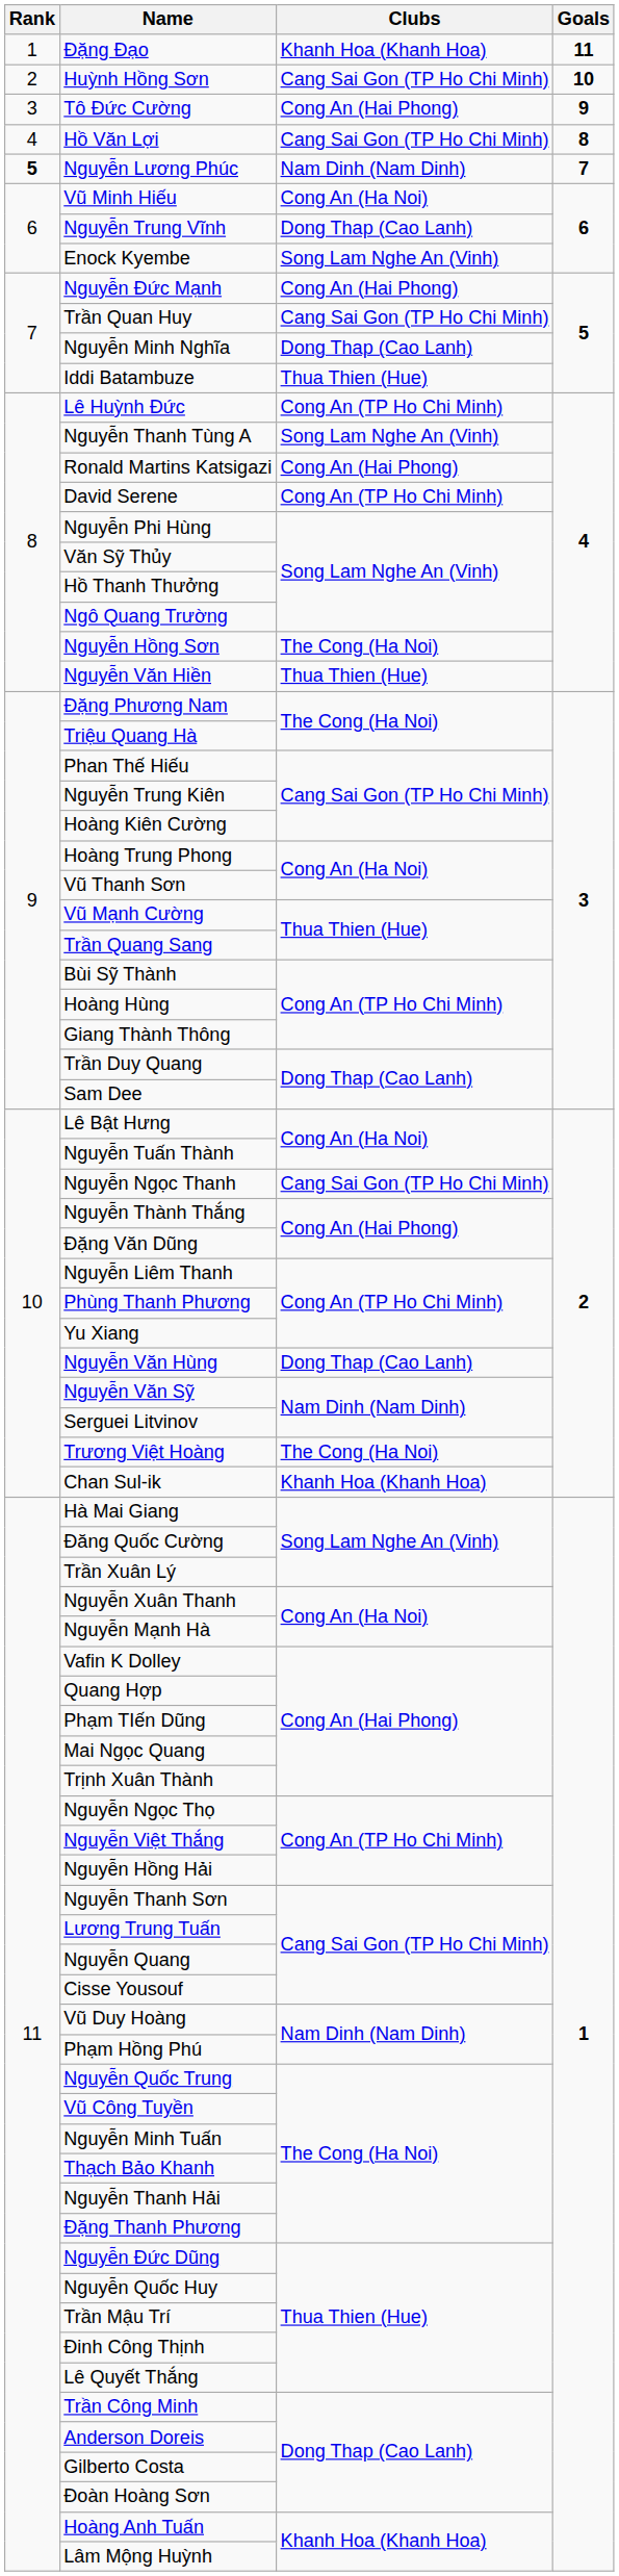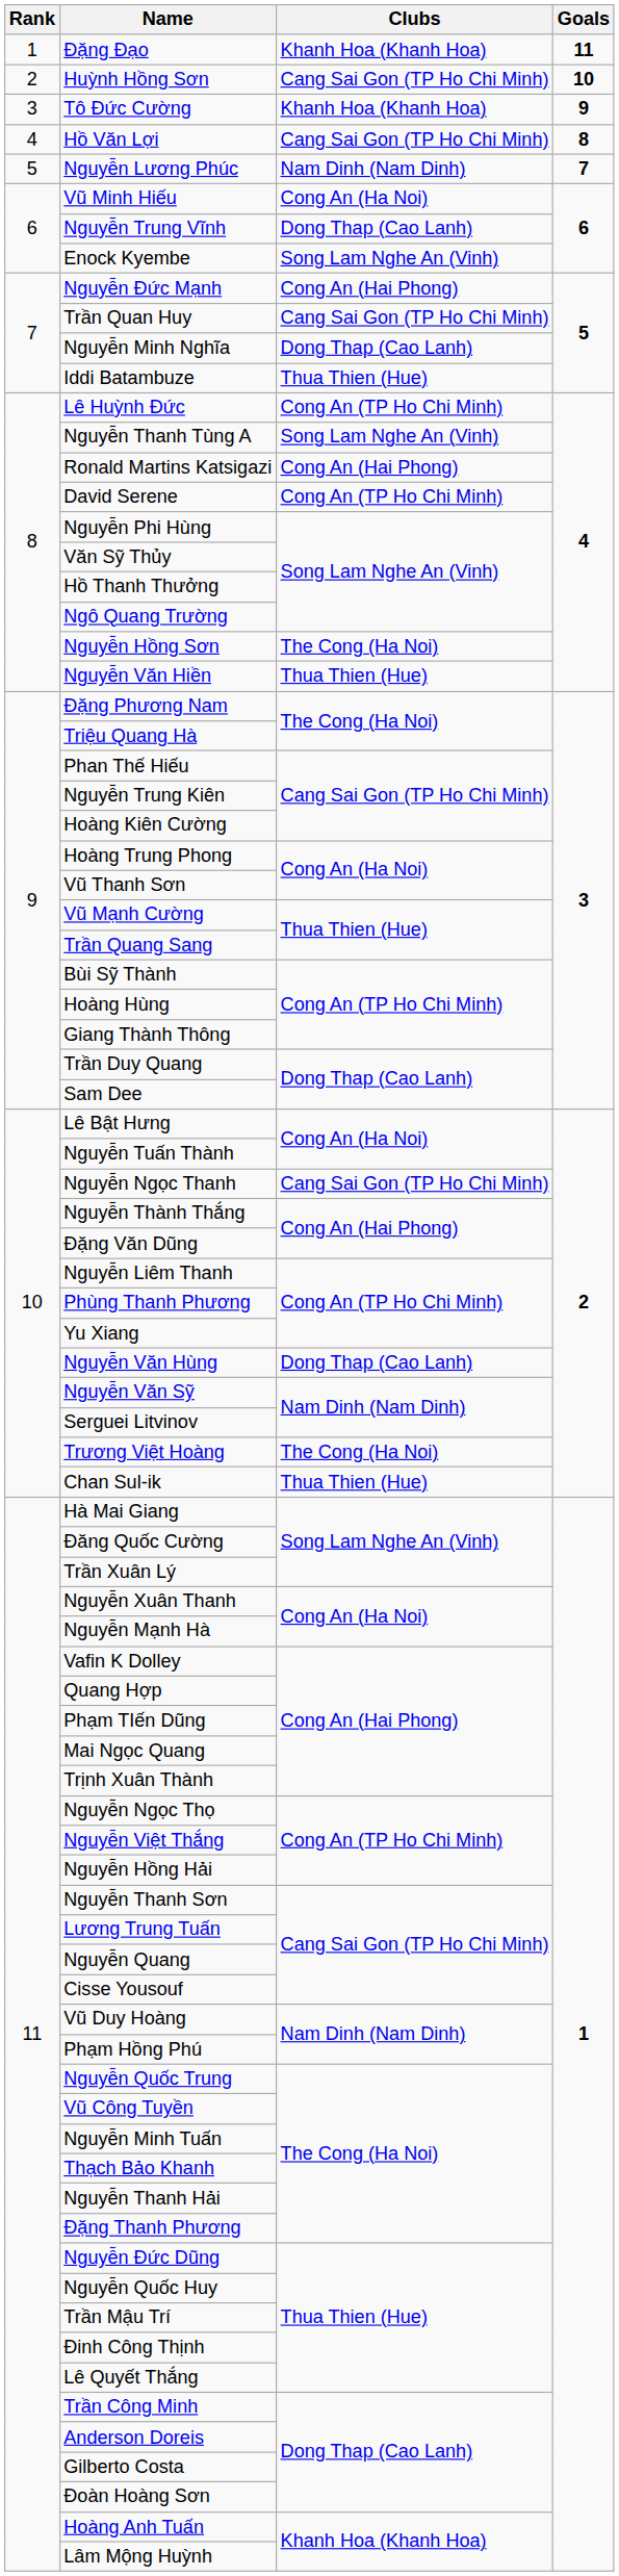 <table class="wikitable">
 <tr>
 <th>Rank</th>
 <th>Name</th>
 <th>Clubs</th>
 <th>Goals</th>
 </tr>
 <tr>
 <td align="center">1</td>
 <td> <a href='#'>Đặng Đạo</a></td>
 <td><a href='#'>Khanh Hoa (Khanh Hoa)</a></td>
 <td align="center"><strong>11</strong></td>
 </tr>
 <tr>
 <td align="center">2</td>
 <td> <a href='#'>Huỳnh Hồng Sơn</a></td>
 <td><a href='#'>Cang Sai Gon (TP Ho Chi Minh)</a></td>
 <td align="center"><strong>10</strong></td>
 </tr>
 <tr>
 <td align="center">3</td>
 <td> <a href='#'>Tô Đức Cường</a></td>
-<td><a href='#'>Cong An (Hai Phong)</a></td>
+<td><a href='#'>Khanh Hoa (Khanh Hoa)</a></td>
 <td align="center"><strong>9</strong></td>
 </tr>
 <tr>
 <td align="center">4</td>
 <td> <a href='#'>Hồ Văn Lợi</a></td>
 <td><a href='#'>Cang Sai Gon (TP Ho Chi Minh)</a></td>
 <td align="center"><strong>8</strong></td>
 </tr>
 <tr>
-<td align="center"><strong>5</strong></td>
+<td align="center">5</td>
 <td> <a href='#'>Nguyễn Lương Phúc</a></td>
 <td><a href='#'>Nam Dinh (Nam Dinh)</a></td>
 <td align="center"><strong>7</strong></td>
 </tr>
 <tr>
 <td rowspan="3" align="center">6</td>
 <td> <a href='#'>Vũ Minh Hiếu</a></td>
 <td><a href='#'>Cong An (Ha Noi)</a></td>
 <td rowspan="3" align="center"><strong>6</strong></td>
 </tr>
 <tr>
 <td> <a href='#'>Nguyễn Trung Vĩnh</a></td>
 <td><a href='#'>Dong Thap (Cao Lanh)</a></td>
 </tr>
 <tr>
 <td> Enock Kyembe</td>
 <td><a href='#'>Song Lam Nghe An (Vinh)</a></td>
 </tr>
 <tr>
 <td rowspan="4" align="center">7</td>
 <td> <a href='#'>Nguyễn Đức Mạnh</a></td>
 <td><a href='#'>Cong An (Hai Phong)</a></td>
 <td rowspan="4" align="center"><strong>5</strong></td>
 </tr>
 <tr>
 <td> Trần Quan Huy</td>
 <td><a href='#'>Cang Sai Gon (TP Ho Chi Minh)</a></td>
 </tr>
 <tr>
 <td> Nguyễn Minh Nghĩa</td>
 <td><a href='#'>Dong Thap (Cao Lanh)</a></td>
 </tr>
 <tr>
 <td> Iddi Batambuze</td>
 <td><a href='#'>Thua Thien (Hue)</a></td>
 </tr>
 <tr>
 <td rowspan="10" align="center">8</td>
 <td> <a href='#'>Lê Huỳnh Đức</a></td>
 <td><a href='#'>Cong An (TP Ho Chi Minh)</a></td>
 <td rowspan="10" align="center"><strong>4</strong></td>
 </tr>
 <tr>
 <td> Nguyễn Thanh Tùng A</td>
 <td><a href='#'>Song Lam Nghe An (Vinh)</a></td>
 </tr>
 <tr>
 <td> Ronald Martins Katsigazi</td>
 <td><a href='#'>Cong An (Hai Phong)</a></td>
 </tr>
 <tr>
 <td> David Serene</td>
 <td><a href='#'>Cong An (TP Ho Chi Minh)</a></td>
 </tr>
 <tr>
 <td> Nguyễn Phi Hùng</td>
 <td rowspan="4"><a href='#'>Song Lam Nghe An (Vinh)</a></td>
 </tr>
 <tr>
 <td> Văn Sỹ Thủy</td>
 </tr>
 <tr>
 <td> Hồ Thanh Thưởng</td>
 </tr>
 <tr>
 <td> <a href='#'>Ngô Quang Trường</a></td>
 </tr>
 <tr>
 <td> <a href='#'>Nguyễn Hồng Sơn</a></td>
 <td><a href='#'>The Cong (Ha Noi)</a></td>
 </tr>
 <tr>
 <td> <a href='#'>Nguyễn Văn Hiền</a></td>
 <td><a href='#'>Thua Thien (Hue)</a></td>
 </tr>
 <tr>
 <td rowspan="14" align="center">9</td>
 <td> <a href='#'>Đặng Phương Nam</a></td>
 <td rowspan="2"><a href='#'>The Cong (Ha Noi)</a></td>
 <td rowspan="14" align="center"><strong>3</strong></td>
 </tr>
 <tr>
 <td> <a href='#'>Triệu Quang Hà</a></td>
 </tr>
 <tr>
 <td> Phan Thế Hiếu</td>
 <td rowspan="3"><a href='#'>Cang Sai Gon (TP Ho Chi Minh)</a></td>
 </tr>
 <tr>
 <td> Nguyễn Trung Kiên</td>
 </tr>
 <tr>
 <td> Hoàng Kiên Cường</td>
 </tr>
 <tr>
 <td> Hoàng Trung Phong</td>
 <td rowspan="2"><a href='#'>Cong An (Ha Noi)</a></td>
 </tr>
 <tr>
 <td> Vũ Thanh Sơn</td>
 </tr>
 <tr>
 <td> <a href='#'>Vũ Mạnh Cường</a></td>
 <td rowspan="2"><a href='#'>Thua Thien (Hue)</a></td>
 </tr>
 <tr>
 <td> <a href='#'>Trần Quang Sang</a></td>
 </tr>
 <tr>
 <td> Bùi Sỹ Thành</td>
 <td rowspan="3"><a href='#'>Cong An (TP Ho Chi Minh)</a></td>
 </tr>
 <tr>
 <td> Hoàng Hùng</td>
 </tr>
 <tr>
 <td> Giang Thành Thông</td>
 </tr>
 <tr>
 <td> Trần Duy Quang</td>
 <td rowspan="2"><a href='#'>Dong Thap (Cao Lanh)</a></td>
 </tr>
 <tr>
 <td> Sam Dee</td>
 </tr>
 <tr>
 <td rowspan="13" align="center">10</td>
 <td> Lê Bật Hưng</td>
 <td rowspan="2"><a href='#'>Cong An (Ha Noi)</a></td>
 <td rowspan="13" align="center"><strong>2</strong></td>
 </tr>
 <tr>
 <td> Nguyễn Tuấn Thành</td>
 </tr>
 <tr>
 <td> Nguyễn Ngọc Thanh</td>
 <td><a href='#'>Cang Sai Gon (TP Ho Chi Minh)</a></td>
 </tr>
 <tr>
 <td> Nguyễn Thành Thắng</td>
 <td rowspan="2"><a href='#'>Cong An (Hai Phong)</a></td>
 </tr>
 <tr>
 <td> Đặng Văn Dũng</td>
 </tr>
 <tr>
 <td> Nguyễn Liêm Thanh</td>
 <td rowspan="3"><a href='#'>Cong An (TP Ho Chi Minh)</a></td>
 </tr>
 <tr>
 <td> <a href='#'>Phùng Thanh Phương</a></td>
 </tr>
 <tr>
 <td> Yu Xiang</td>
 </tr>
 <tr>
 <td> <a href='#'>Nguyễn Văn Hùng</a></td>
 <td><a href='#'>Dong Thap (Cao Lanh)</a></td>
 </tr>
 <tr>
 <td> <a href='#'>Nguyễn Văn Sỹ</a></td>
 <td rowspan="2"><a href='#'>Nam Dinh (Nam Dinh)</a></td>
 </tr>
 <tr>
 <td> Serguei Litvinov</td>
 </tr>
 <tr>
 <td> <a href='#'>Trương Việt Hoàng</a></td>
 <td><a href='#'>The Cong (Ha Noi)</a></td>
 </tr>
 <tr>
 <td> Chan Sul-ik</td>
-<td><a href='#'>Khanh Hoa (Khanh Hoa)</a></td>
+<td><a href='#'>Thua Thien (Hue)</a></td>
 </tr>
 <tr>
 <td rowspan="36" align="center">11</td>
 <td> Hà Mai Giang</td>
 <td rowspan="3"><a href='#'>Song Lam Nghe An (Vinh)</a></td>
 <td rowspan="36" align="center"><strong>1</strong></td>
 </tr>
 <tr>
 <td> Đăng Quốc Cường</td>
 </tr>
 <tr>
 <td> Trần Xuân Lý</td>
 </tr>
 <tr>
 <td> Nguyễn Xuân Thanh</td>
 <td rowspan="2"><a href='#'>Cong An (Ha Noi)</a></td>
 </tr>
 <tr>
 <td> Nguyễn Mạnh Hà</td>
 </tr>
 <tr>
 <td> Vafin K Dolley</td>
 <td rowspan="5"><a href='#'>Cong An (Hai Phong)</a></td>
 </tr>
 <tr>
 <td> Quang Hợp</td>
 </tr>
 <tr>
 <td> Phạm TIến Dũng</td>
 </tr>
 <tr>
 <td> Mai Ngọc Quang</td>
 </tr>
 <tr>
 <td> Trịnh Xuân Thành</td>
 </tr>
 <tr>
 <td> Nguyễn Ngọc Thọ</td>
 <td rowspan="3"><a href='#'>Cong An (TP Ho Chi Minh)</a></td>
 </tr>
 <tr>
 <td> <a href='#'>Nguyễn Việt Thắng</a></td>
 </tr>
 <tr>
 <td> Nguyễn Hồng Hải</td>
 </tr>
 <tr>
 <td> Nguyễn Thanh Sơn</td>
 <td rowspan="4"><a href='#'>Cang Sai Gon (TP Ho Chi Minh)</a></td>
 </tr>
 <tr>
 <td> <a href='#'>Lương Trung Tuấn</a></td>
 </tr>
 <tr>
 <td> Nguyễn Quang</td>
 </tr>
 <tr>
 <td> Cisse Yousouf</td>
 </tr>
 <tr>
 <td> Vũ Duy Hoàng</td>
 <td rowspan="2"><a href='#'>Nam Dinh (Nam Dinh)</a></td>
 </tr>
 <tr>
 <td> Phạm Hồng Phú</td>
 </tr>
 <tr>
 <td> <a href='#'>Nguyễn Quốc Trung</a></td>
 <td rowspan="6"><a href='#'>The Cong (Ha Noi)</a></td>
 </tr>
 <tr>
 <td> <a href='#'>Vũ Công Tuyền</a></td>
 </tr>
 <tr>
 <td> Nguyễn Minh Tuấn</td>
 </tr>
 <tr>
 <td> <a href='#'>Thạch Bảo Khanh</a></td>
 </tr>
 <tr>
 <td> Nguyễn Thanh Hải</td>
 </tr>
 <tr>
 <td> <a href='#'>Đặng Thanh Phương</a></td>
 </tr>
 <tr>
 <td> <a href='#'>Nguyễn Đức Dũng</a></td>
 <td rowspan="5"><a href='#'>Thua Thien (Hue)</a></td>
 </tr>
 <tr>
 <td> Nguyễn Quốc Huy</td>
 </tr>
 <tr>
 <td> Trần Mậu Trí</td>
 </tr>
 <tr>
 <td> Đinh Công Thịnh</td>
 </tr>
 <tr>
 <td> Lê Quyết Thắng</td>
 </tr>
 <tr>
 <td> <a href='#'>Trần Công Minh</a></td>
 <td rowspan="4"><a href='#'>Dong Thap (Cao Lanh)</a></td>
 </tr>
 <tr>
 <td> <a href='#'>Anderson Doreis</a></td>
 </tr>
 <tr>
 <td> Gilberto Costa</td>
 </tr>
 <tr>
 <td> Đoàn Hoàng Sơn</td>
 </tr>
 <tr>
 <td> <a href='#'>Hoàng Anh Tuấn</a></td>
 <td rowspan="2"><a href='#'>Khanh Hoa (Khanh Hoa)</a></td>
 </tr>
 <tr>
 <td> Lâm Mộng Huỳnh</td>
 </tr>
 </table>
